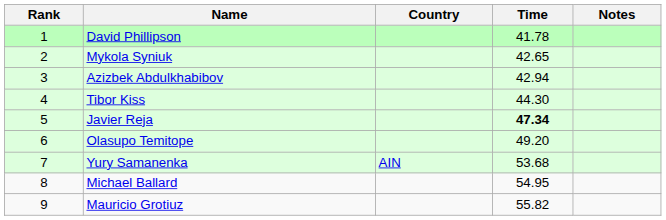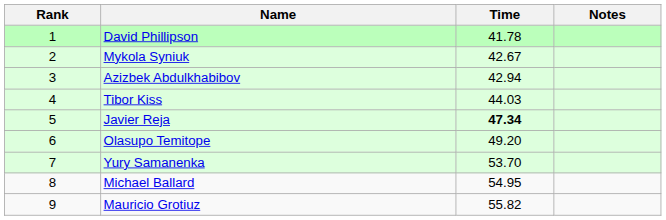 <table class="wikitable" style="text-align:center;width: 50%">
 <tr>
 <th>Rank</th>
 <th>Name</th>
-<th>Country</th>
 <th>Time</th>
 <th>Notes</th>
 </tr>
 <tr bgcolor=bbffbb>
 <td>1</td>
 <td align="left"><a href='#'>David Phillipson</a></td>
-<td align="left"></td>
 <td>41.78</td>
 <td></td>
 </tr>
 <tr bgcolor=ddffdd>
 <td>2</td>
 <td align="left"><a href='#'>Mykola Syniuk</a></td>
-<td align="left"></td>
-<td>42.65</td>
+<td>42.67</td>
 <td></td>
 </tr>
 <tr bgcolor=ddffdd>
 <td>3</td>
 <td align="left"><a href='#'>Azizbek Abdulkhabibov</a></td>
-<td align="left"></td>
 <td>42.94</td>
 <td></td>
 </tr>
 <tr bgcolor=ddffdd>
 <td>4</td>
 <td align="left"><a href='#'>Tibor Kiss</a></td>
-<td align="left"></td>
-<td>44.30</td>
+<td>44.03</td>
 <td></td>
 </tr>
 <tr bgcolor=ddffdd>
 <td>5</td>
 <td align="left"><a href='#'>Javier Reja</a></td>
-<td align="left"></td>
 <td><strong>47.34</strong></td>
 <td></td>
 </tr>
 <tr bgcolor=ddffdd>
 <td>6</td>
 <td align="left"><a href='#'>Olasupo Temitope</a></td>
-<td align="left"></td>
 <td>49.20</td>
 <td></td>
 </tr>
 <tr bgcolor=ddffdd>
 <td>7</td>
 <td align="left"><a href='#'>Yury Samanenka</a></td>
-<td align="left"> <a href='#'>AIN</a></td>
-<td>53.68</td>
+<td>53.70</td>
 <td></td>
 </tr>
 <tr>
 <td>8</td>
 <td align="left"><a href='#'>Michael Ballard</a></td>
-<td align="left"></td>
 <td>54.95</td>
 <td></td>
 </tr>
 <tr>
 <td>9</td>
 <td align="left"><a href='#'>Mauricio Grotiuz</a></td>
-<td align="left"></td>
 <td>55.82</td>
 <td></td>
 </tr>
 </table>
